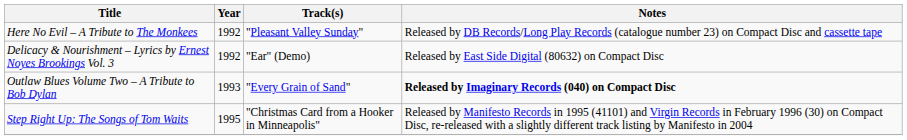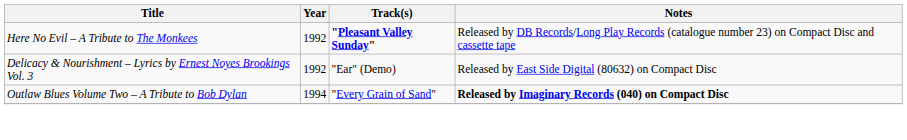 <table class="sortable wikitable">
 <tr>
 <th>Title</th>
 <th>Year</th>
 <th>Track(s)</th>
 <th class="unsortable">Notes</th>
 </tr>
 <tr>
 <td><em>Here No Evil – A Tribute to <a href='#'>The Monkees</a></em></td>
 <td>1992</td>
-<td>"<a href='#'>Pleasant Valley Sunday</a>"</td>
+<td><strong>"<a href='#'>Pleasant Valley Sunday</a>"</strong></td>
 <td>Released by <a href='#'>DB Records</a>/<a href='#'>Long Play Records</a> (catalogue number 23) on Compact Disc and <a href='#'>cassette tape</a></td>
 </tr>
 <tr>
 <td><em>Delicacy & Nourishment – Lyrics by <a href='#'>Ernest Noyes Brookings</a> Vol. 3</em></td>
 <td>1992</td>
 <td>"Ear" (Demo)</td>
 <td>Released by <a href='#'>East Side Digital</a> (80632) on Compact Disc</td>
 </tr>
 <tr>
 <td><em>Outlaw Blues Volume Two – A Tribute to <a href='#'>Bob Dylan</a></em></td>
-<td>1993</td>
+<td>1994</td>
 <td>"<a href='#'>Every Grain of Sand</a>"</td>
 <td><strong>Released by <a href='#'>Imaginary Records</a> (040) on Compact Disc</strong></td>
 </tr>
 <tr>
-<td><em><a href='#'>Step Right Up: The Songs of Tom Waits</a></em></td>
-<td>1995</td>
-<td>"Christmas Card from a Hooker in Minneapolis"</td>
-<td>Released by <a href='#'>Manifesto Records</a> in 1995 (41101) and <a href='#'>Virgin Records</a> in February 1996 (30) on Compact Disc, re-released with a slightly different track listing by Manifesto in 2004</td>
-</tr>
-<tr>
 </tr>
 </table>
